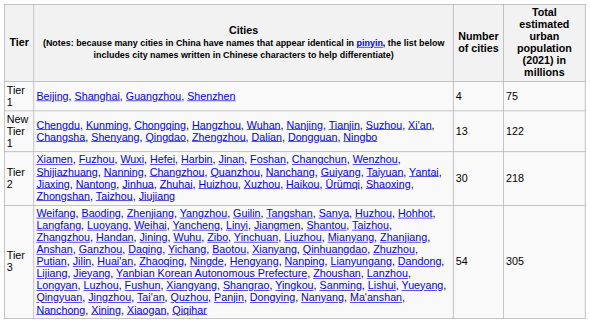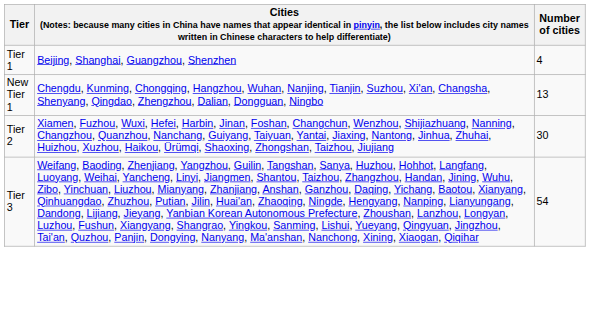 <table class="wikitable">
 <tr>
 <th>Tier</th>
 <th>Cities<br><small>(Notes: because many cities in China have names that appear identical in <a href='#'>pinyin</a>, the list below includes city names written in Chinese characters to help differentiate)</small></th>
 <th>Number of cities</th>
-<th>Total  estimated urban  population (2021) in millions</th>
 </tr>
 <tr>
 <td>Tier 1</td>
 <td><a href='#'>Beijing</a>, <a href='#'>Shanghai</a>, <a href='#'>Guangzhou</a>, <a href='#'>Shenzhen</a><br></td>
 <td>4</td>
-<td>75</td>
 </tr>
 <tr>
 <td>New Tier 1</td>
 <td><a href='#'>Chengdu</a>, <a href='#'>Kunming</a>, <a href='#'>Chongqing</a>, <a href='#'>Hangzhou</a>, <a href='#'>Wuhan</a>, <a href='#'>Nanjing</a>, <a href='#'>Tianjin</a>, <a href='#'>Suzhou</a>, <a href='#'>Xi'an</a>, <a href='#'>Changsha</a>, <a href='#'>Shenyang</a>, <a href='#'>Qingdao</a>, <a href='#'>Zhengzhou</a>, <a href='#'>Dalian</a>, <a href='#'>Dongguan</a>, <a href='#'>Ningbo</a><br></td>
 <td>13</td>
-<td>122</td>
 </tr>
 <tr>
 <td>Tier 2</td>
 <td><a href='#'>Xiamen</a>, <a href='#'>Fuzhou</a>, <a href='#'>Wuxi</a>, <a href='#'>Hefei</a>, <a href='#'>Harbin</a>, <a href='#'>Jinan</a>, <a href='#'>Foshan</a>, <a href='#'>Changchun</a>, <a href='#'>Wenzhou</a>, <a href='#'>Shijiazhuang</a>, <a href='#'>Nanning</a>, <a href='#'>Changzhou</a>, <a href='#'>Quanzhou</a>, <a href='#'>Nanchang</a>, <a href='#'>Guiyang</a>, <a href='#'>Taiyuan</a>, <a href='#'>Yantai</a>, <a href='#'>Jiaxing</a>, <a href='#'>Nantong</a>, <a href='#'>Jinhua</a>, <a href='#'>Zhuhai</a>, <a href='#'>Huizhou</a>, <a href='#'>Xuzhou</a>, <a href='#'>Haikou</a>, <a href='#'>Ürümqi</a>, <a href='#'>Shaoxing</a>, <a href='#'>Zhongshan</a>, <a href='#'>Taizhou</a>, <a href='#'>Jiujiang</a><br></td>
 <td>30</td>
-<td>218</td>
 </tr>
 <tr>
 <td>Tier 3</td>
 <td><a href='#'>Weifang</a>, <a href='#'>Baoding</a>, <a href='#'>Zhenjiang</a>, <a href='#'>Yangzhou</a>, <a href='#'>Guilin</a>, <a href='#'>Tangshan</a>, <a href='#'>Sanya</a>, <a href='#'>Huzhou</a>, <a href='#'>Hohhot</a>, <a href='#'>Langfang</a>, <a href='#'>Luoyang</a>, <a href='#'>Weihai</a>, <a href='#'>Yancheng</a>, <a href='#'>Linyi</a>, <a href='#'>Jiangmen</a>, <a href='#'>Shantou</a>, <a href='#'>Taizhou</a>, <a href='#'>Zhangzhou</a>, <a href='#'>Handan</a>, <a href='#'>Jining</a>, <a href='#'>Wuhu</a>, <a href='#'>Zibo</a>, <a href='#'>Yinchuan</a>, <a href='#'>Liuzhou</a>, <a href='#'>Mianyang</a>, <a href='#'>Zhanjiang</a>, <a href='#'>Anshan</a>, <a href='#'>Ganzhou</a>, <a href='#'>Daqing</a>, <a href='#'>Yichang</a>, <a href='#'>Baotou</a>, <a href='#'>Xianyang</a>, <a href='#'>Qinhuangdao</a>, <a href='#'>Zhuzhou</a>, <a href='#'>Putian</a>, <a href='#'>Jilin</a>, <a href='#'>Huai'an</a>, <a href='#'>Zhaoqing</a>, <a href='#'>Ningde</a>, <a href='#'>Hengyang</a>, <a href='#'>Nanping</a>, <a href='#'>Lianyungang</a>, <a href='#'>Dandong</a>, <a href='#'>Lijiang</a>, <a href='#'>Jieyang</a>, <a href='#'>Yanbian Korean Autonomous Prefecture</a>, <a href='#'>Zhoushan</a>, <a href='#'>Lanzhou</a>, <a href='#'>Longyan</a>, <a href='#'>Luzhou</a>, <a href='#'>Fushun</a>, <a href='#'>Xiangyang</a>, <a href='#'>Shangrao</a>, <a href='#'>Yingkou</a>, <a href='#'>Sanming</a>, <a href='#'>Lishui</a>, <a href='#'>Yueyang</a>, <a href='#'>Qingyuan</a>, <a href='#'>Jingzhou</a>, <a href='#'>Tai'an</a>, <a href='#'>Quzhou</a>, <a href='#'>Panjin</a>, <a href='#'>Dongying</a>, <a href='#'>Nanyang</a>, <a href='#'>Ma'anshan</a>, <a href='#'>Nanchong</a>, <a href='#'>Xining</a>, <a href='#'>Xiaogan</a>, <a href='#'>Qiqihar</a><br></td>
 <td>54</td>
-<td>305</td>
 </tr>
 </table>
